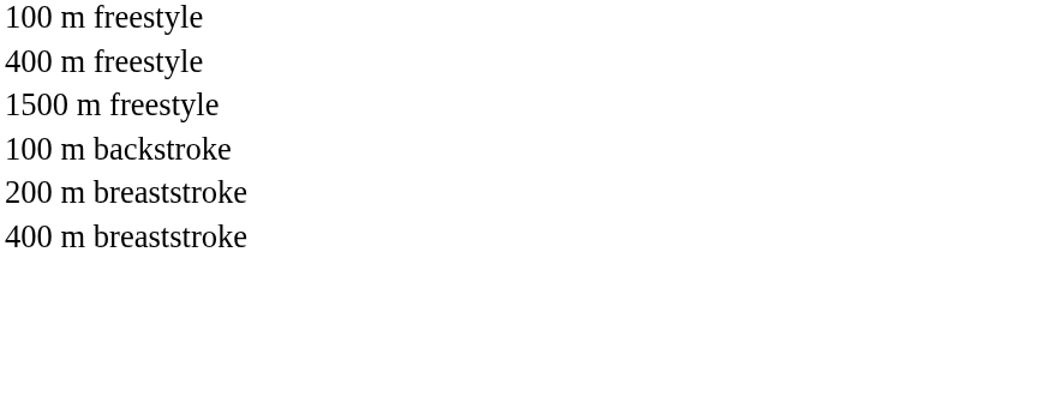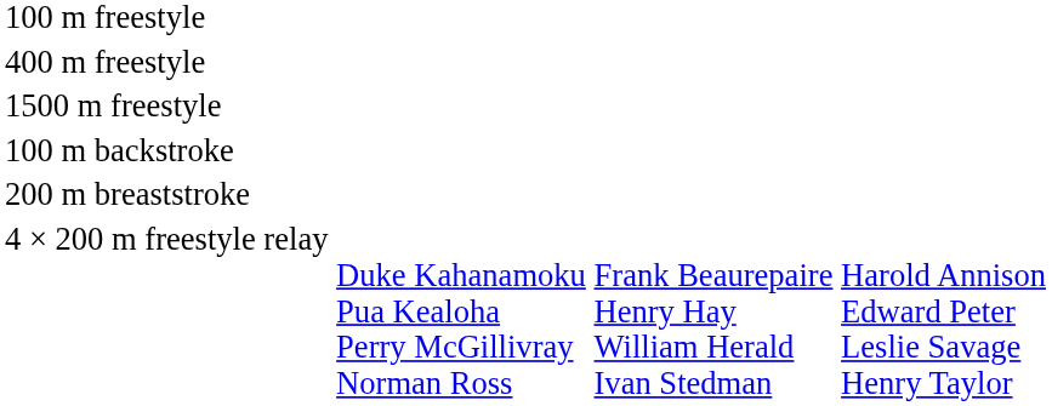 <table>
 <tr>
 <td>100 m freestyle<br></td>
 <td></td>
 <td></td>
 <td></td>
 </tr>
 <tr>
 <td>400 m freestyle<br></td>
 <td></td>
 <td></td>
 <td></td>
 </tr>
 <tr>
 <td>1500 m freestyle<br></td>
 <td></td>
 <td></td>
 <td></td>
 </tr>
 <tr>
 <td>100 m backstroke<br></td>
 <td></td>
 <td></td>
 <td></td>
 </tr>
 <tr>
 <td>200 m breaststroke<br></td>
 <td></td>
 <td></td>
 <td></td>
 </tr>
-<tr>
-<td>400 m breaststroke<br></td>
-<td></td>
-<td></td>
-<td></td>
+<tr valign="top">
+<td>4 × 200 m freestyle relay<br></td>
+<td><br><a href='#'>Duke Kahanamoku</a><br><a href='#'>Pua Kealoha</a><br><a href='#'>Perry McGillivray</a><br><a href='#'>Norman Ross</a></td>
+<td><br><a href='#'>Frank Beaurepaire</a><br><a href='#'>Henry Hay</a><br><a href='#'>William Herald</a><br><a href='#'>Ivan Stedman</a></td>
+<td><br><a href='#'>Harold Annison</a><br><a href='#'>Edward Peter</a><br><a href='#'>Leslie Savage</a><br><a href='#'>Henry Taylor</a></td>
 </tr>
 </table>
